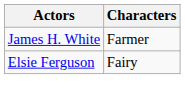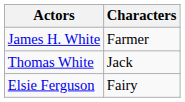 <table class="wikitable">
 <tr>
 <th>Actors</th>
 <th>Characters</th>
 </tr>
 <tr>
 <td><a href='#'>James H. White</a></td>
 <td>Farmer</td>
 </tr>
 <tr>
+<td><a href='#'>Thomas White</a></td>
+<td>Jack</td>
+</tr>
+<tr>
 <td><a href='#'>Elsie Ferguson</a></td>
 <td>Fairy</td>
 </tr>
 </table>
